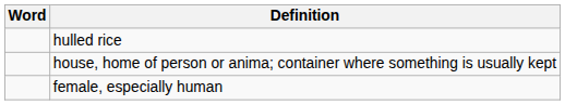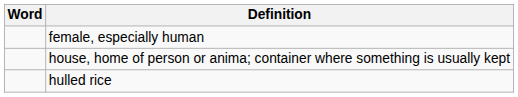 <table class="wikitable">
 <tr>
 <th>Word</th>
 <th>Definition</th>
 </tr>
 <tr>
 <td></td>
-<td>hulled rice</td>
+<td>female, especially human</td>
 </tr>
 <tr>
 <td></td>
 <td>house, home of person or anima; container where something is usually kept</td>
 </tr>
 <tr>
 <td></td>
-<td>female, especially human</td>
+<td>hulled rice</td>
 </tr>
 </table>
